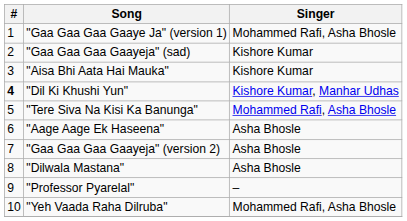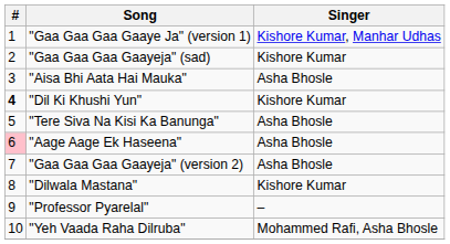 <table class="wikitable">
 <tr>
 <th>#</th>
 <th>Song</th>
 <th>Singer</th>
 </tr>
 <tr>
 <td>1</td>
 <td>"Gaa Gaa Gaa Gaaye Ja" (version 1)</td>
-<td>Mohammed Rafi, Asha Bhosle</td>
+<td><a href='#'>Kishore Kumar</a>, <a href='#'>Manhar Udhas</a></td>
 </tr>
 <tr>
 <td>2</td>
 <td>"Gaa Gaa Gaa Gaayeja" (sad)</td>
 <td>Kishore Kumar</td>
 </tr>
 <tr>
 <td>3</td>
 <td>"Aisa Bhi Aata Hai Mauka"</td>
-<td>Kishore Kumar</td>
+<td>Asha Bhosle</td>
 </tr>
 <tr>
 <td><strong>4</strong></td>
 <td>"Dil Ki Khushi Yun"</td>
-<td><a href='#'>Kishore Kumar</a>, <a href='#'>Manhar Udhas</a></td>
+<td>Kishore Kumar</td>
 </tr>
 <tr>
 <td>5</td>
 <td>"Tere Siva Na Kisi Ka Banunga"</td>
-<td><a href='#'>Mohammed Rafi</a>, <a href='#'>Asha Bhosle</a></td>
+<td>Asha Bhosle</td>
 </tr>
 <tr>
-<td>6</td>
+<td style="background: pink;">6</td>
 <td>"Aage Aage Ek Haseena"</td>
 <td>Asha Bhosle</td>
 </tr>
 <tr>
 <td>7</td>
 <td>"Gaa Gaa Gaa Gaayeja" (version 2)</td>
 <td>Asha Bhosle</td>
 </tr>
 <tr>
 <td>8</td>
 <td>"Dilwala Mastana"</td>
-<td>Asha Bhosle</td>
+<td>Kishore Kumar</td>
 </tr>
 <tr>
 <td>9</td>
 <td>"Professor Pyarelal"</td>
 <td>–</td>
 </tr>
 <tr>
 <td>10</td>
 <td>"Yeh Vaada Raha Dilruba"</td>
 <td>Mohammed Rafi, Asha Bhosle</td>
 </tr>
 <tr>
 </tr>
 </table>
